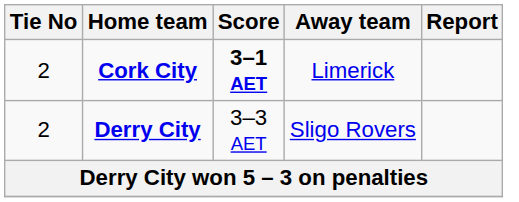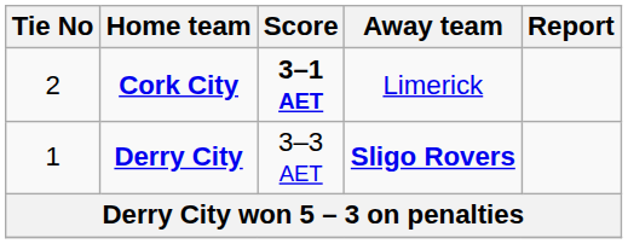 <table class="wikitable" style="text-align: center">
 <tr>
 <th>Tie No</th>
 <th>Home team</th>
 <th>Score</th>
 <th>Away team</th>
 <th>Report</th>
 </tr>
 <tr>
 <td>2</td>
 <td><strong><a href='#'>Cork City</a></strong></td>
 <td><strong>3–1<br> <small><a href='#'>AET</a></small></strong></td>
 <td><a href='#'>Limerick</a></td>
 <td></td>
 </tr>
 <tr>
-<td>2</td>
+<td>1</td>
 <td><strong><a href='#'>Derry City</a></strong></td>
 <td>3–3<br> <small><a href='#'>AET</a></small></td>
-<td><a href='#'>Sligo Rovers</a></td>
+<td><strong><a href='#'>Sligo Rovers</a></strong></td>
 <td></td>
 </tr>
 <tr>
 <th colspan="5">Derry City won 5 – 3 on penalties</th>
 </tr>
 <tr>
 </tr>
 </table>
